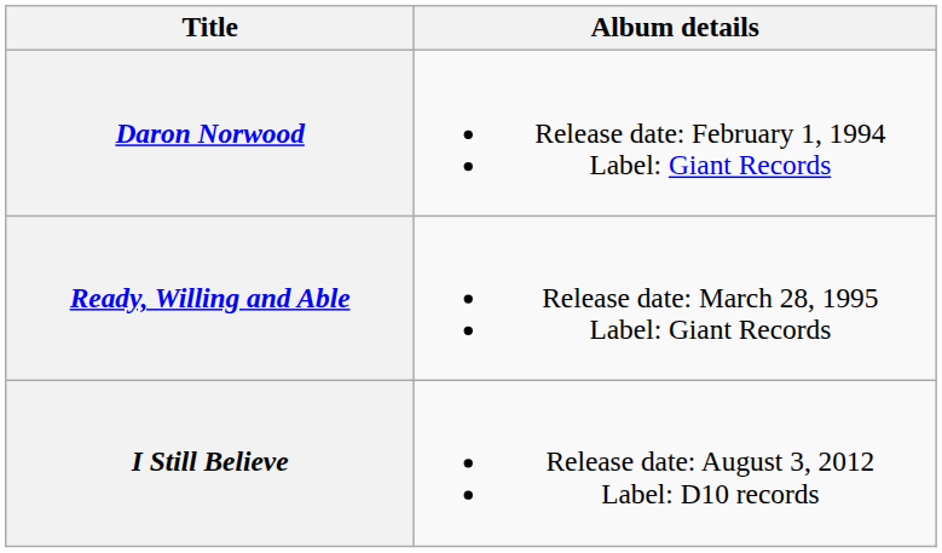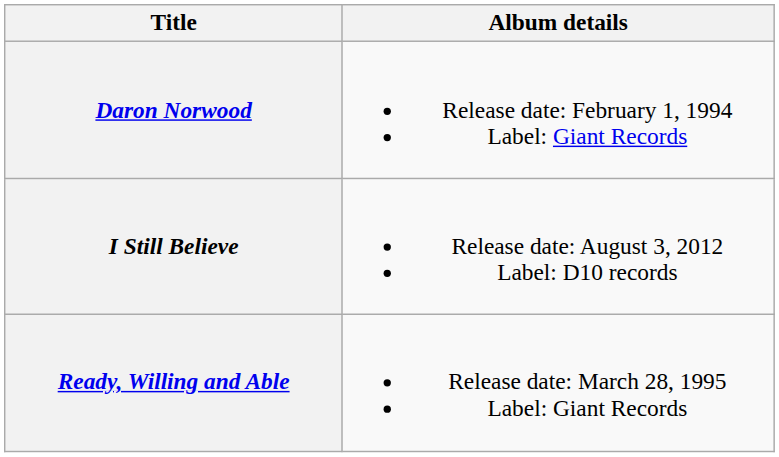 <table class="wikitable plainrowheaders" style="text-align:center;">
 <tr>
 <th style="width:14em;">Title</th>
 <th style="width:18em;">Album details</th>
 </tr>
 <tr>
 <th scope="row"><em><a href='#'>Daron Norwood</a></em></th>
 <td><br><ul><li>Release date: February 1, 1994</li><li>Label: <a href='#'>Giant Records</a></li></ul></td>
 </tr>
 <tr>
+<th scope="row"><em>I Still Believe</em></th>
+<td><br><ul><li>Release date: August 3, 2012</li><li>Label: D10 records</li></ul></td>
+</tr>
+<tr>
 <th scope="row"><em><a href='#'>Ready, Willing and Able</a></em></th>
 <td><br><ul><li>Release date: March 28, 1995</li><li>Label: Giant Records</li></ul></td>
 </tr>
-<tr>
-<th scope="row"><em>I Still Believe</em></th>
-<td><br><ul><li>Release date: August 3, 2012</li><li>Label: D10 records</li></ul></td>
-</tr>
 </table>
